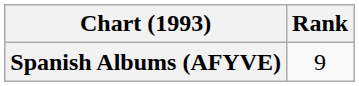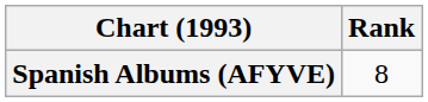 <table class="wikitable plainrowheaders" style="text-align:center">
 <tr>
 <th scope="col">Chart (1993)</th>
 <th scope="col">Rank</th>
 </tr>
 <tr>
 <th scope="row">Spanish Albums (AFYVE)</th>
-<td>9</td>
+<td>8</td>
 </tr>
 </table>
